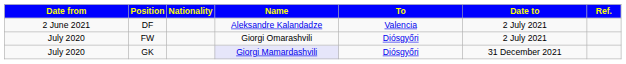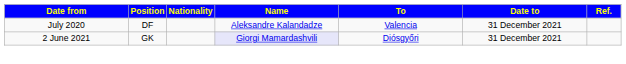 <table class="wikitable" style="text-align:center; font-size:90%; ">
 <tr>
 <th style="background:#0000FF; color:#ffff00; width:200px;">Date from</th>
 <th style="background:#0000FF; color:#ffff00; width:50px;">Position</th>
 <th style="background:#0000FF; color:#ffff00; width:50px;">Nationality</th>
 <th style="background:#0000FF; color:#ffff00; width:200px;">Name</th>
 <th style="background:#0000FF; color:#ffff00; width:200px;">To</th>
 <th style="background:#0000FF; color:#ffff00; width:200px;">Date to</th>
 <th style="background:#0000FF; color:#ffff00; width:50px;">Ref.</th>
 </tr>
 <tr>
-<td>2 June 2021</td>
+<td>July 2020</td>
 <td>DF</td>
 <td></td>
 <td><a href='#'>Aleksandre Kalandadze</a></td>
 <td><a href='#'>Valencia</a></td>
-<td>2 July 2021</td>
+<td>31 December 2021</td>
 <td></td>
 </tr>
 <tr>
-<td>July 2020</td>
-<td>FW</td>
-<td></td>
-<td>Giorgi Omarashvili</td>
-<td><a href='#'>Diósgyőri</a></td>
-<td>2 July 2021</td>
-<td></td>
-</tr>
-<tr>
-<td>July 2020</td>
+<td>2 June 2021</td>
 <td>GK</td>
 <td></td>
 <td style="background: lavender;"><a href='#'>Giorgi Mamardashvili</a></td>
 <td><a href='#'>Diósgyőri</a></td>
 <td>31 December 2021</td>
 <td></td>
 </tr>
 </table>
